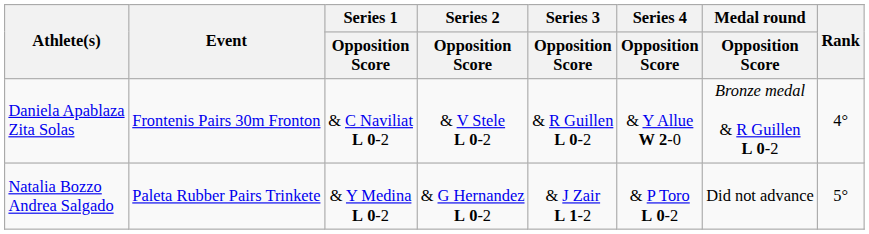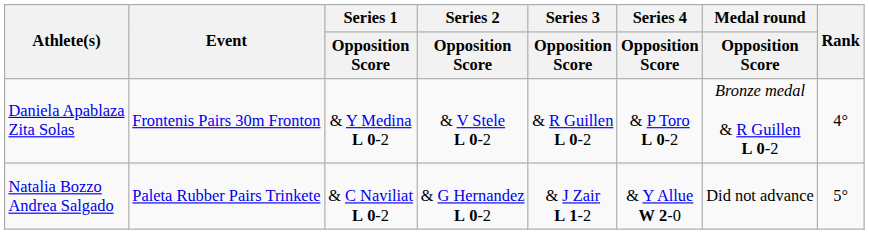 <table class="wikitable" style="font-size:90%">
 <tr>
 <th rowspan="2">Athlete(s)</th>
 <th rowspan="2">Event</th>
 <th>Series 1</th>
 <th>Series 2</th>
 <th>Series 3</th>
 <th>Series 4</th>
 <th>Medal round</th>
 <th rowspan=2>Rank</th>
 </tr>
 <tr>
 <th>Opposition <br> Score</th>
 <th>Opposition <br> Score</th>
 <th>Opposition <br> Score</th>
 <th>Opposition <br> Score</th>
 <th>Opposition <br> Score</th>
 </tr>
 <tr>
 <td><a href='#'>Daniela Apablaza</a><br><a href='#'>Zita Solas</a></td>
 <td><a href='#'>Frontenis Pairs 30m Fronton</a></td>
-<td align=center><br>& <a href='#'>C Naviliat</a><br> <strong>L</strong> <strong>0</strong>-2</td>
+<td align=center><br>& <a href='#'>Y Medina</a><br> <strong>L</strong> <strong>0</strong>-2</td>
 <td align=center><br>& <a href='#'>V Stele</a><br> <strong>L</strong> <strong>0</strong>-2</td>
 <td align=center><br>& <a href='#'>R Guillen</a><br> <strong>L</strong> <strong>0</strong>-2</td>
-<td align=center><br>& <a href='#'>Y Allue</a><br> <strong>W</strong> <strong>2</strong>-0</td>
+<td align=center><br>& <a href='#'>P Toro</a><br> <strong>L</strong> <strong>0</strong>-2</td>
 <td align=center><em>Bronze medal</em><br><br>& <a href='#'>R Guillen</a><br> <strong>L</strong> <strong>0</strong>-2</td>
 <td align=center>4°</td>
 </tr>
 <tr>
 <td><a href='#'>Natalia Bozzo</a><br><a href='#'>Andrea Salgado</a></td>
 <td><a href='#'>Paleta Rubber Pairs Trinkete</a></td>
-<td align=center><br>& <a href='#'>Y Medina</a><br> <strong>L</strong> <strong>0</strong>-2</td>
+<td align=center><br>& <a href='#'>C Naviliat</a><br> <strong>L</strong> <strong>0</strong>-2</td>
 <td align=center><br>& <a href='#'>G Hernandez</a><br> <strong>L</strong> <strong>0</strong>-2</td>
 <td align=center><br>& <a href='#'>J Zair</a><br> <strong>L</strong> <strong>1</strong>-2</td>
-<td align=center><br>& <a href='#'>P Toro</a><br> <strong>L</strong> <strong>0</strong>-2</td>
+<td align=center><br>& <a href='#'>Y Allue</a><br> <strong>W</strong> <strong>2</strong>-0</td>
 <td align=center>Did not advance</td>
 <td align=center>5°</td>
 </tr>
 </table>
